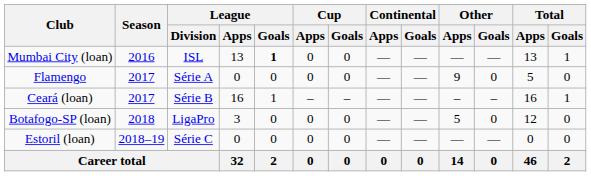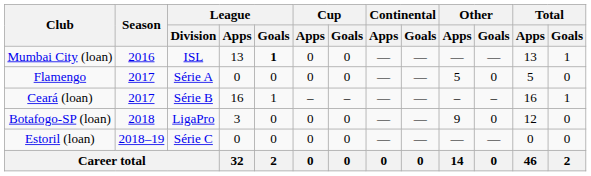 <table class="wikitable" style="text-align: center;">
 <tr>
 <th rowspan="2">Club</th>
 <th rowspan="2">Season</th>
 <th colspan="3">League</th>
 <th colspan="2">Cup</th>
 <th colspan="2">Continental</th>
 <th colspan="2">Other</th>
 <th colspan="2">Total</th>
 </tr>
 <tr>
 <th>Division</th>
 <th>Apps</th>
 <th>Goals</th>
 <th>Apps</th>
 <th>Goals</th>
 <th>Apps</th>
 <th>Goals</th>
 <th>Apps</th>
 <th>Goals</th>
 <th>Apps</th>
 <th>Goals</th>
 </tr>
 <tr>
 <td rowspan="1"><a href='#'>Mumbai City</a> (loan)</td>
 <td><a href='#'>2016</a></td>
 <td><a href='#'>ISL</a></td>
 <td>13</td>
 <td><strong>1</strong></td>
 <td>0</td>
 <td>0</td>
 <td>—</td>
 <td>—</td>
 <td>—</td>
 <td>—</td>
 <td>13</td>
 <td>1</td>
 </tr>
 <tr>
 <td rowspan="1"><a href='#'>Flamengo</a></td>
 <td><a href='#'>2017</a></td>
 <td><a href='#'>Série A</a></td>
 <td>0</td>
 <td>0</td>
 <td>0</td>
 <td>0</td>
 <td>—</td>
 <td>—</td>
-<td>9</td>
+<td>5</td>
 <td>0</td>
 <td>5</td>
 <td>0</td>
 </tr>
 <tr>
 <td rowspan="1"><a href='#'>Ceará</a> (loan)</td>
 <td><a href='#'>2017</a></td>
 <td><a href='#'>Série B</a></td>
 <td>16</td>
 <td>1</td>
 <td>–</td>
 <td>–</td>
 <td>—</td>
 <td>—</td>
 <td>–</td>
 <td>–</td>
 <td>16</td>
 <td>1</td>
 </tr>
 <tr>
 <td rowspan="1"><a href='#'>Botafogo-SP</a> (loan)</td>
 <td><a href='#'>2018</a></td>
 <td><a href='#'>LigaPro</a></td>
 <td>3</td>
 <td>0</td>
 <td>0</td>
 <td>0</td>
 <td>—</td>
 <td>—</td>
-<td>5</td>
+<td>9</td>
 <td>0</td>
 <td>12</td>
 <td>0</td>
 </tr>
 <tr>
 <td rowspan="1"><a href='#'>Estoril</a> (loan)</td>
 <td><a href='#'>2018–19</a></td>
 <td><a href='#'>Série C</a></td>
 <td>0</td>
 <td>0</td>
 <td>0</td>
 <td>0</td>
 <td>—</td>
 <td>—</td>
 <td>—</td>
 <td>—</td>
 <td>0</td>
 <td>0</td>
 </tr>
 <tr>
 <th colspan="3">Career total</th>
 <th>32</th>
 <th>2</th>
 <th>0</th>
 <th>0</th>
 <th>0</th>
 <th>0</th>
 <th>14</th>
 <th>0</th>
 <th>46</th>
 <th>2</th>
 </tr>
 </table>
